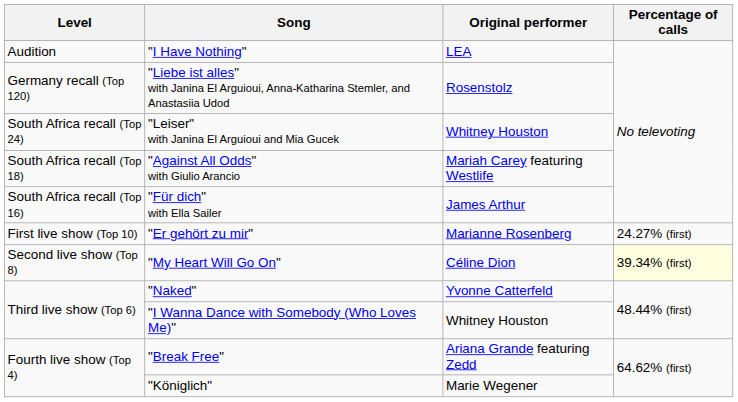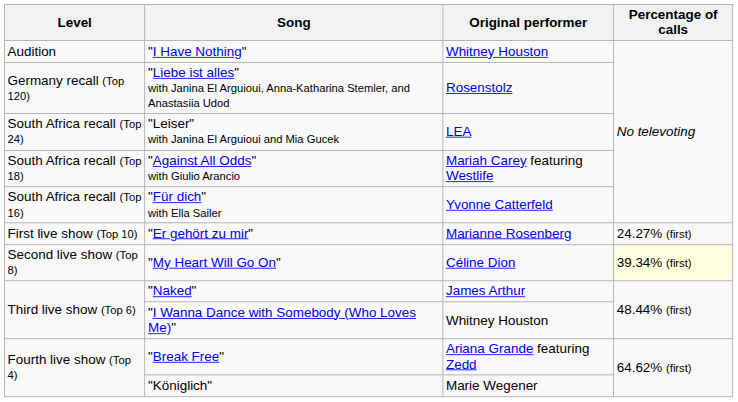 <table class="wikitable">
 <tr>
 <th>Level</th>
 <th>Song</th>
 <th>Original performer</th>
 <th>Percentage of calls</th>
 </tr>
 <tr>
 <td>Audition</td>
 <td>"<a href='#'>I Have Nothing</a>"</td>
-<td><a href='#'>LEA</a></td>
+<td><a href='#'>Whitney Houston</a></td>
 <td rowspan="5"><em>No televoting</em></td>
 </tr>
 <tr>
 <td>Germany recall <small>(Top 120)</small></td>
 <td>"<a href='#'>Liebe ist alles</a>" <br> <small>with Janina El Arguioui, Anna-Katharina Stemler, and Anastasiia Udod</small></td>
 <td><a href='#'>Rosenstolz</a></td>
 </tr>
 <tr>
 <td>South Africa recall <small>(Top 24)</small></td>
 <td>"Leiser" <br> <small>with Janina El Arguioui and Mia Gucek</small></td>
-<td><a href='#'>Whitney Houston</a></td>
+<td><a href='#'>LEA</a></td>
 </tr>
 <tr>
 <td>South Africa recall <small>(Top 18)</small></td>
 <td>"<a href='#'>Against All Odds</a>" <br> <small>with Giulio Arancio</small></td>
 <td><a href='#'>Mariah Carey</a> featuring <a href='#'>Westlife</a></td>
 </tr>
 <tr>
 <td>South Africa recall <small>(Top 16)</small></td>
 <td>"<a href='#'>Für dich</a>" <br> <small>with Ella Sailer</small></td>
-<td><a href='#'>James Arthur</a></td>
+<td><a href='#'>Yvonne Catterfeld</a></td>
 </tr>
 <tr>
 <td>First live show <small>(Top 10)</small></td>
 <td>"<a href='#'>Er gehört zu mir</a>"</td>
 <td><a href='#'>Marianne Rosenberg</a></td>
 <td>24.27% <small>(first)</small></td>
 </tr>
 <tr>
 <td>Second live show <small>(Top 8)</small></td>
 <td>"<a href='#'>My Heart Will Go On</a>"</td>
 <td><a href='#'>Céline Dion</a></td>
 <td style="background: lightyellow;">39.34% <small>(first)</small></td>
 </tr>
 <tr>
 <td rowspan="2">Third live show <small>(Top 6)</small></td>
 <td>"<a href='#'>Naked</a>"</td>
-<td><a href='#'>Yvonne Catterfeld</a></td>
+<td><a href='#'>James Arthur</a></td>
 <td rowspan="2">48.44% <small>(first)</small></td>
 </tr>
 <tr>
 <td>"<a href='#'>I Wanna Dance with Somebody (Who Loves Me)</a>"</td>
 <td>Whitney Houston</td>
 </tr>
 <tr>
 <td rowspan="2">Fourth live show <small>(Top 4)</small></td>
 <td>"<a href='#'>Break Free</a>"</td>
 <td><a href='#'>Ariana Grande</a> featuring <a href='#'>Zedd</a></td>
 <td rowspan="2">64.62% <small>(first)</small></td>
 </tr>
 <tr>
 <td>"Königlich"</td>
 <td>Marie Wegener</td>
 </tr>
 </table>
